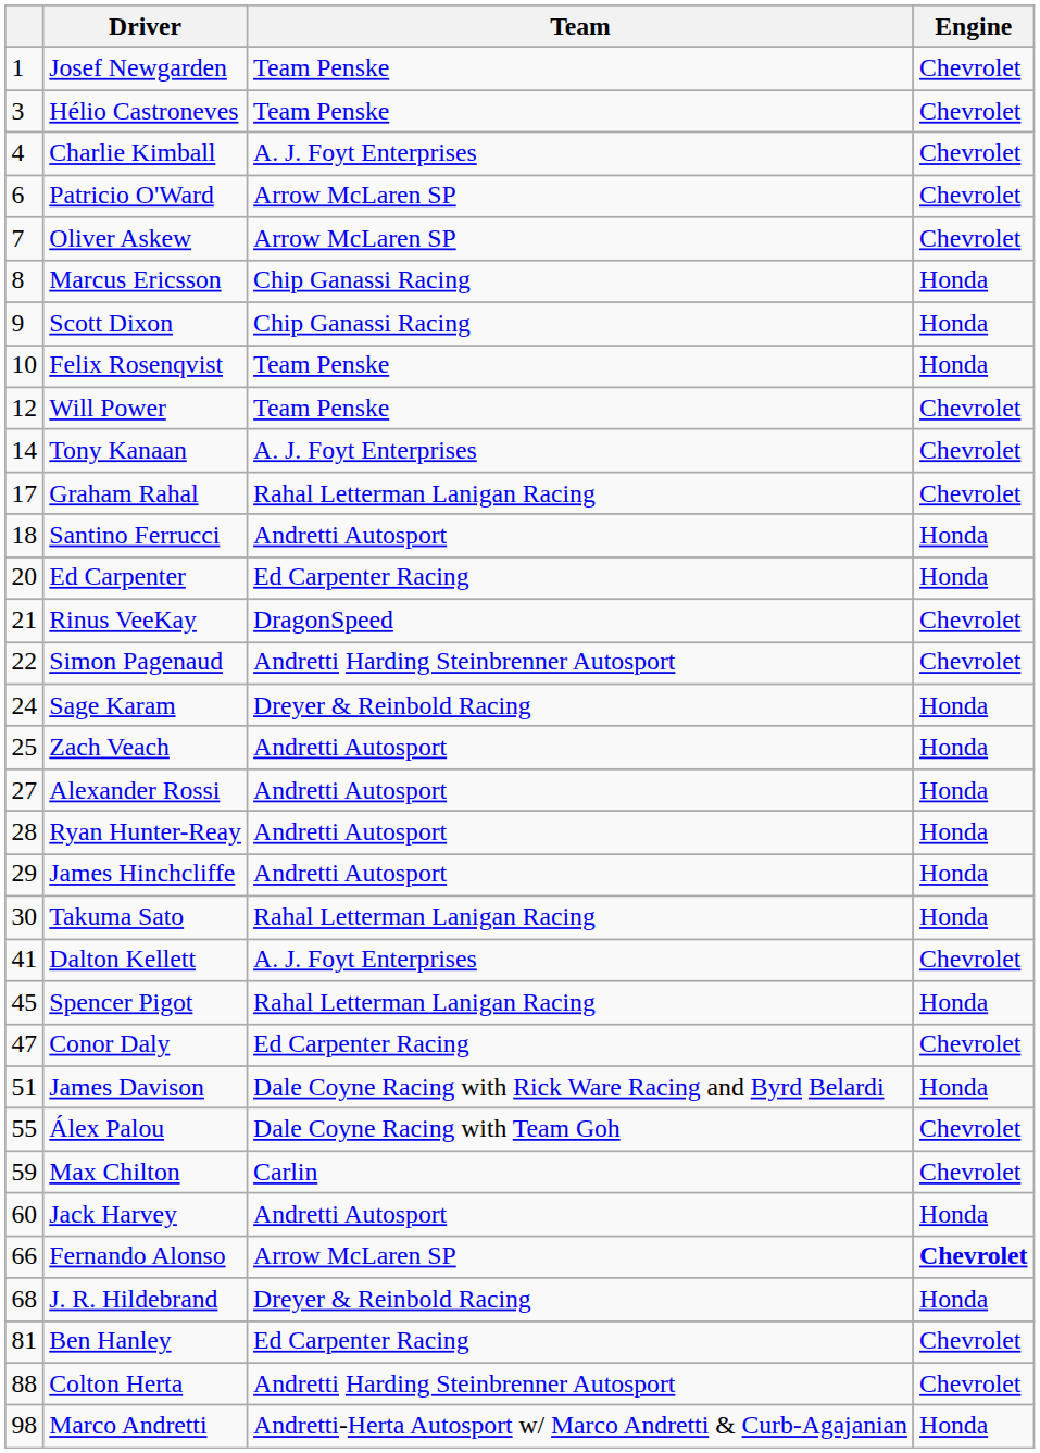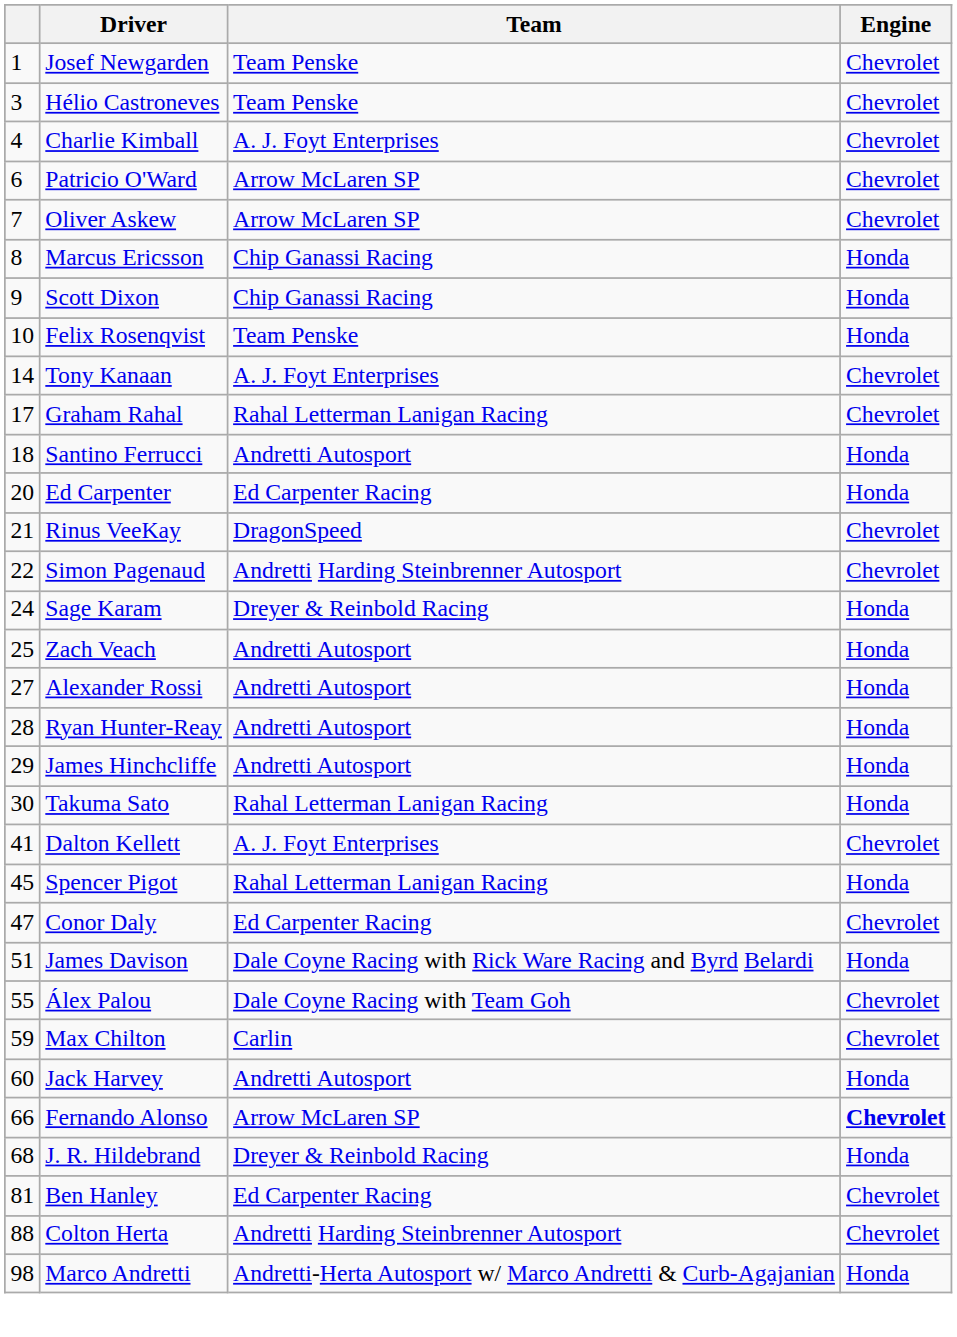 <table class="wikitable" style="font-size: 85%;">
 <tr>
 <th align=center></th>
 <th>Driver</th>
 <th>Team</th>
 <th>Engine</th>
 </tr>
 <tr>
 <td>1</td>
 <td> <a href='#'>Josef Newgarden</a></td>
 <td><a href='#'>Team Penske</a></td>
 <td><a href='#'>Chevrolet</a></td>
 </tr>
 <tr>
 <td>3</td>
 <td> <a href='#'>Hélio Castroneves</a> </td>
 <td><a href='#'>Team Penske</a></td>
 <td><a href='#'>Chevrolet</a></td>
 </tr>
 <tr>
 <td>4</td>
 <td> <a href='#'>Charlie Kimball</a></td>
 <td><a href='#'>A. J. Foyt Enterprises</a></td>
 <td><a href='#'>Chevrolet</a></td>
 </tr>
 <tr>
 <td>6</td>
 <td> <a href='#'>Patricio O'Ward</a> </td>
 <td><a href='#'>Arrow McLaren SP</a></td>
 <td><a href='#'>Chevrolet</a></td>
 </tr>
 <tr>
 <td>7</td>
 <td> <a href='#'>Oliver Askew</a> </td>
 <td><a href='#'>Arrow McLaren SP</a></td>
 <td><a href='#'>Chevrolet</a></td>
 </tr>
 <tr>
 <td>8</td>
 <td> <a href='#'>Marcus Ericsson</a></td>
 <td><a href='#'>Chip Ganassi Racing</a></td>
 <td><a href='#'>Honda</a></td>
 </tr>
 <tr>
 <td>9</td>
 <td> <a href='#'>Scott Dixon</a> </td>
 <td><a href='#'>Chip Ganassi Racing</a></td>
 <td><a href='#'>Honda</a></td>
 </tr>
 <tr>
 <td>10</td>
 <td> <a href='#'>Felix Rosenqvist</a></td>
 <td><a href='#'>Team Penske</a></td>
 <td><a href='#'>Honda</a></td>
-</tr>
-<tr>
-<td>12</td>
-<td> <a href='#'>Will Power</a> </td>
-<td><a href='#'>Team Penske</a></td>
-<td><a href='#'>Chevrolet</a></td>
 </tr>
 <tr>
 <td>14</td>
 <td> <a href='#'>Tony Kanaan</a> </td>
 <td><a href='#'>A. J. Foyt Enterprises</a></td>
 <td><a href='#'>Chevrolet</a></td>
 </tr>
 <tr>
 <td>17</td>
 <td> <a href='#'>Graham Rahal</a></td>
 <td><a href='#'>Rahal Letterman Lanigan Racing</a></td>
 <td><a href='#'>Chevrolet</a></td>
 </tr>
 <tr>
 <td>18</td>
 <td> <a href='#'>Santino Ferrucci</a></td>
 <td><a href='#'>Andretti Autosport</a></td>
 <td><a href='#'>Honda</a></td>
 </tr>
 <tr>
 <td>20</td>
 <td> <a href='#'>Ed Carpenter</a></td>
 <td><a href='#'>Ed Carpenter Racing</a></td>
 <td><a href='#'>Honda</a></td>
 </tr>
 <tr>
 <td>21</td>
 <td> <a href='#'>Rinus VeeKay</a> </td>
 <td><a href='#'>DragonSpeed</a></td>
 <td><a href='#'>Chevrolet</a></td>
 </tr>
 <tr>
 <td>22</td>
 <td> <a href='#'>Simon Pagenaud</a> </td>
 <td><a href='#'>Andretti</a> <a href='#'>Harding Steinbrenner Autosport</a></td>
 <td><a href='#'>Chevrolet</a></td>
 </tr>
 <tr>
 <td>24</td>
 <td> <a href='#'>Sage Karam</a></td>
 <td><a href='#'>Dreyer & Reinbold Racing</a></td>
 <td><a href='#'>Honda</a></td>
 </tr>
 <tr>
 <td>25</td>
 <td> <a href='#'>Zach Veach</a></td>
 <td><a href='#'>Andretti Autosport</a></td>
 <td><a href='#'>Honda</a></td>
 </tr>
 <tr>
 <td>27</td>
 <td> <a href='#'>Alexander Rossi</a> </td>
 <td><a href='#'>Andretti Autosport</a></td>
 <td><a href='#'>Honda</a></td>
 </tr>
 <tr>
 <td>28</td>
 <td> <a href='#'>Ryan Hunter-Reay</a> </td>
 <td><a href='#'>Andretti Autosport</a></td>
 <td><a href='#'>Honda</a></td>
 </tr>
 <tr>
 <td>29</td>
 <td> <a href='#'>James Hinchcliffe</a></td>
 <td><a href='#'>Andretti Autosport</a></td>
 <td><a href='#'>Honda</a></td>
 </tr>
 <tr>
 <td>30</td>
 <td> <a href='#'>Takuma Sato</a> </td>
 <td><a href='#'>Rahal Letterman Lanigan Racing</a></td>
 <td><a href='#'>Honda</a></td>
 </tr>
 <tr>
 <td>41</td>
 <td> <a href='#'>Dalton Kellett</a> </td>
 <td><a href='#'>A. J. Foyt Enterprises</a></td>
 <td><a href='#'>Chevrolet</a></td>
 </tr>
 <tr>
 <td>45</td>
 <td> <a href='#'>Spencer Pigot</a></td>
 <td><a href='#'>Rahal Letterman Lanigan Racing</a></td>
 <td><a href='#'>Honda</a></td>
 </tr>
 <tr>
 <td>47</td>
 <td> <a href='#'>Conor Daly</a></td>
 <td><a href='#'>Ed Carpenter Racing</a></td>
 <td><a href='#'>Chevrolet</a></td>
 </tr>
 <tr>
 <td>51</td>
 <td> <a href='#'>James Davison</a></td>
 <td><a href='#'>Dale Coyne Racing</a> with <a href='#'>Rick Ware Racing</a> and <a href='#'>Byrd</a> <a href='#'>Belardi</a></td>
 <td><a href='#'>Honda</a></td>
 </tr>
 <tr>
 <td>55</td>
 <td> <a href='#'>Álex Palou</a> </td>
 <td><a href='#'>Dale Coyne Racing</a> with <a href='#'>Team Goh</a></td>
 <td><a href='#'>Chevrolet</a></td>
 </tr>
 <tr>
 <td>59</td>
 <td> <a href='#'>Max Chilton</a></td>
 <td><a href='#'>Carlin</a></td>
 <td><a href='#'>Chevrolet</a></td>
 </tr>
 <tr>
 <td>60</td>
 <td> <a href='#'>Jack Harvey</a></td>
 <td><a href='#'>Andretti Autosport</a></td>
 <td><a href='#'>Honda</a></td>
 </tr>
 <tr>
 <td>66</td>
 <td> <a href='#'>Fernando Alonso</a></td>
 <td><a href='#'>Arrow McLaren SP</a></td>
 <td><strong><a href='#'>Chevrolet</a></strong></td>
 </tr>
 <tr>
 <td>68</td>
 <td> <a href='#'>J. R. Hildebrand</a></td>
 <td><a href='#'>Dreyer & Reinbold Racing</a></td>
 <td><a href='#'>Honda</a></td>
 </tr>
 <tr>
 <td>81</td>
 <td> <a href='#'>Ben Hanley</a></td>
 <td><a href='#'>Ed Carpenter Racing</a></td>
 <td><a href='#'>Chevrolet</a></td>
 </tr>
 <tr>
 <td>88</td>
 <td> <a href='#'>Colton Herta</a></td>
 <td><a href='#'>Andretti</a> <a href='#'>Harding Steinbrenner Autosport</a></td>
 <td><a href='#'>Chevrolet</a></td>
 </tr>
 <tr>
 <td>98</td>
 <td> <a href='#'>Marco Andretti</a></td>
 <td><a href='#'>Andretti</a>-<a href='#'>Herta Autosport</a> w/ <a href='#'>Marco Andretti</a> & <a href='#'>Curb-Agajanian</a></td>
 <td><a href='#'>Honda</a></td>
 </tr>
 </table>
